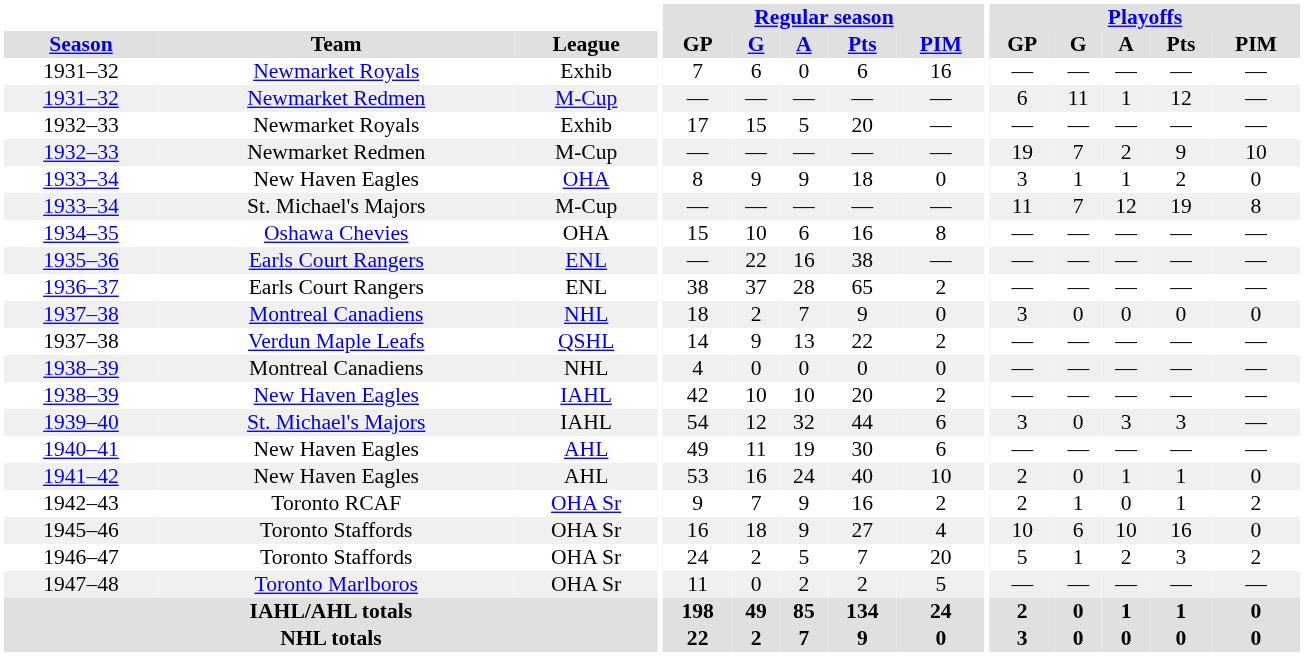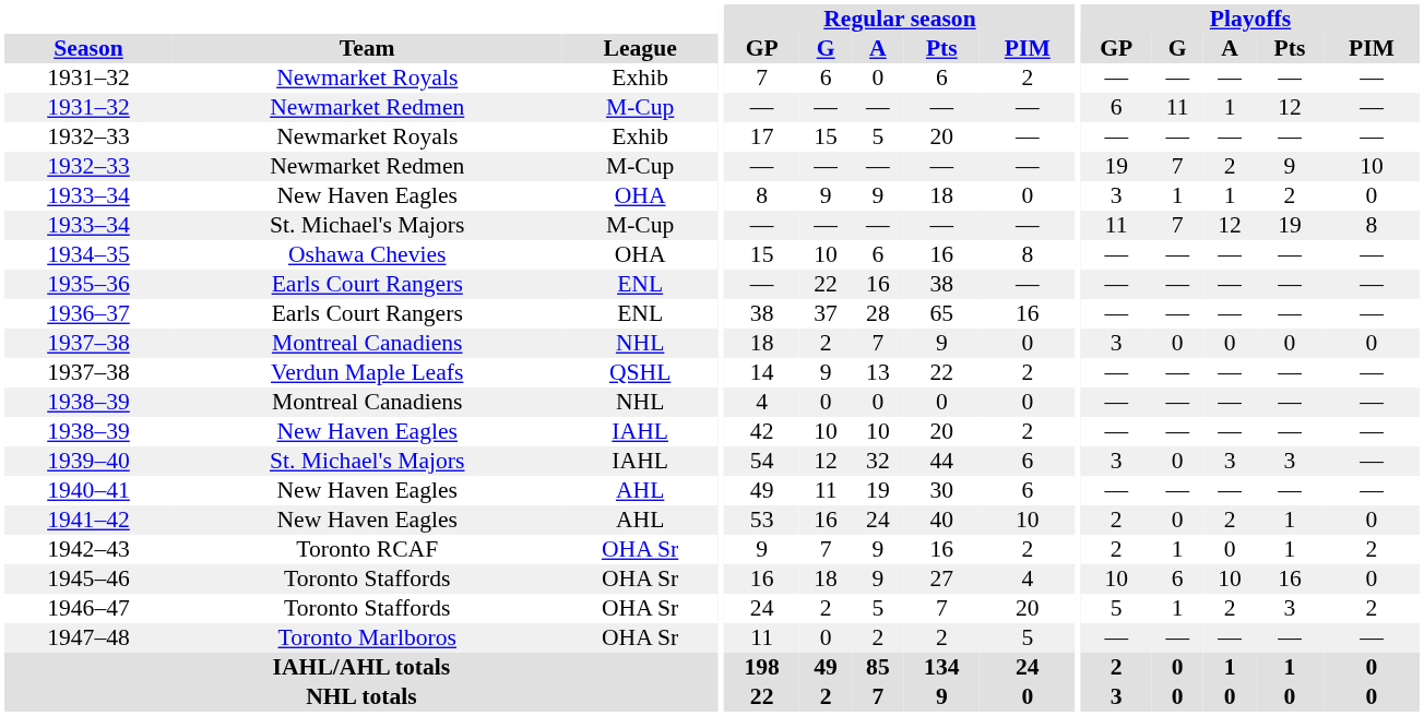 <table border="0" cellpadding="1" cellspacing="0" style="text-align:center; width:60em">
 <tr bgcolor="#e0e0e0">
 <th colspan="3" bgcolor="#ffffff"></th>
 <th rowspan="100" bgcolor="#ffffff"></th>
 <th colspan="5"><a href='#'>Regular season</a></th>
 <th rowspan="100" bgcolor="#ffffff"></th>
 <th colspan="5"><a href='#'>Playoffs</a></th>
 </tr>
 <tr bgcolor="#e0e0e0">
 <th><a href='#'>Season</a></th>
 <th>Team</th>
 <th>League</th>
 <th>GP</th>
 <th><a href='#'>G</a></th>
 <th><a href='#'>A</a></th>
 <th><a href='#'>Pts</a></th>
 <th><a href='#'>PIM</a></th>
 <th>GP</th>
 <th>G</th>
 <th>A</th>
 <th>Pts</th>
 <th>PIM</th>
 </tr>
 <tr>
 <td>1931–32</td>
 <td><a href='#'>Newmarket Royals</a></td>
 <td>Exhib</td>
 <td>7</td>
 <td>6</td>
 <td>0</td>
 <td>6</td>
-<td>16</td>
+<td>2</td>
 <td>—</td>
 <td>—</td>
 <td>—</td>
 <td>—</td>
 <td>—</td>
 </tr>
 <tr bgcolor="#f0f0f0">
 <td><a href='#'>1931–32</a></td>
 <td><a href='#'>Newmarket Redmen</a></td>
 <td><a href='#'>M-Cup</a></td>
 <td>—</td>
 <td>—</td>
 <td>—</td>
 <td>—</td>
 <td>—</td>
 <td>6</td>
 <td>11</td>
 <td>1</td>
 <td>12</td>
 <td>—</td>
 </tr>
 <tr>
 <td>1932–33</td>
 <td>Newmarket Royals</td>
 <td>Exhib</td>
 <td>17</td>
 <td>15</td>
 <td>5</td>
 <td>20</td>
 <td>—</td>
 <td>—</td>
 <td>—</td>
 <td>—</td>
 <td>—</td>
 <td>—</td>
 </tr>
 <tr bgcolor="#f0f0f0">
 <td><a href='#'>1932–33</a></td>
 <td>Newmarket Redmen</td>
 <td>M-Cup</td>
 <td>—</td>
 <td>—</td>
 <td>—</td>
 <td>—</td>
 <td>—</td>
 <td>19</td>
 <td>7</td>
 <td>2</td>
 <td>9</td>
 <td>10</td>
 </tr>
 <tr>
 <td><a href='#'>1933–34</a></td>
 <td>New Haven Eagles</td>
 <td><a href='#'>OHA</a></td>
 <td>8</td>
 <td>9</td>
 <td>9</td>
 <td>18</td>
 <td>0</td>
 <td>3</td>
 <td>1</td>
 <td>1</td>
 <td>2</td>
 <td>0</td>
 </tr>
 <tr bgcolor="#f0f0f0">
 <td><a href='#'>1933–34</a></td>
 <td>St. Michael's Majors</td>
 <td>M-Cup</td>
 <td>—</td>
 <td>—</td>
 <td>—</td>
 <td>—</td>
 <td>—</td>
 <td>11</td>
 <td>7</td>
 <td>12</td>
 <td>19</td>
 <td>8</td>
 </tr>
 <tr>
 <td><a href='#'>1934–35</a></td>
 <td><a href='#'>Oshawa Chevies</a></td>
 <td>OHA</td>
 <td>15</td>
 <td>10</td>
 <td>6</td>
 <td>16</td>
 <td>8</td>
 <td>—</td>
 <td>—</td>
 <td>—</td>
 <td>—</td>
 <td>—</td>
 </tr>
 <tr bgcolor="#f0f0f0">
 <td><a href='#'>1935–36</a></td>
 <td><a href='#'>Earls Court Rangers</a></td>
 <td><a href='#'>ENL</a></td>
 <td>—</td>
 <td>22</td>
 <td>16</td>
 <td>38</td>
 <td>—</td>
 <td>—</td>
 <td>—</td>
 <td>—</td>
 <td>—</td>
 <td>—</td>
 </tr>
 <tr>
 <td><a href='#'>1936–37</a></td>
 <td>Earls Court Rangers</td>
 <td>ENL</td>
 <td>38</td>
 <td>37</td>
 <td>28</td>
 <td>65</td>
-<td>2</td>
+<td>16</td>
 <td>—</td>
 <td>—</td>
 <td>—</td>
 <td>—</td>
 <td>—</td>
 </tr>
 <tr bgcolor="#f0f0f0">
 <td><a href='#'>1937–38</a></td>
 <td><a href='#'>Montreal Canadiens</a></td>
 <td><a href='#'>NHL</a></td>
 <td>18</td>
 <td>2</td>
 <td>7</td>
 <td>9</td>
 <td>0</td>
 <td>3</td>
 <td>0</td>
 <td>0</td>
 <td>0</td>
 <td>0</td>
 </tr>
 <tr>
 <td>1937–38</td>
 <td><a href='#'>Verdun Maple Leafs</a></td>
 <td><a href='#'>QSHL</a></td>
 <td>14</td>
 <td>9</td>
 <td>13</td>
 <td>22</td>
 <td>2</td>
 <td>—</td>
 <td>—</td>
 <td>—</td>
 <td>—</td>
 <td>—</td>
 </tr>
 <tr bgcolor="#f0f0f0">
 <td><a href='#'>1938–39</a></td>
 <td>Montreal Canadiens</td>
 <td>NHL</td>
 <td>4</td>
 <td>0</td>
 <td>0</td>
 <td>0</td>
 <td>0</td>
 <td>—</td>
 <td>—</td>
 <td>—</td>
 <td>—</td>
 <td>—</td>
 </tr>
 <tr>
 <td><a href='#'>1938–39</a></td>
 <td><a href='#'>New Haven Eagles</a></td>
 <td><a href='#'>IAHL</a></td>
 <td>42</td>
 <td>10</td>
 <td>10</td>
 <td>20</td>
 <td>2</td>
 <td>—</td>
 <td>—</td>
 <td>—</td>
 <td>—</td>
 <td>—</td>
 </tr>
 <tr bgcolor="#f0f0f0">
 <td><a href='#'>1939–40</a></td>
 <td><a href='#'>St. Michael's Majors</a></td>
 <td>IAHL</td>
 <td>54</td>
 <td>12</td>
 <td>32</td>
 <td>44</td>
 <td>6</td>
 <td>3</td>
 <td>0</td>
 <td>3</td>
 <td>3</td>
 <td>—</td>
 </tr>
 <tr>
 <td><a href='#'>1940–41</a></td>
 <td>New Haven Eagles</td>
 <td><a href='#'>AHL</a></td>
 <td>49</td>
 <td>11</td>
 <td>19</td>
 <td>30</td>
 <td>6</td>
 <td>—</td>
 <td>—</td>
 <td>—</td>
 <td>—</td>
 <td>—</td>
 </tr>
 <tr bgcolor="#f0f0f0">
 <td><a href='#'>1941–42</a></td>
 <td>New Haven Eagles</td>
 <td>AHL</td>
 <td>53</td>
 <td>16</td>
 <td>24</td>
 <td>40</td>
 <td>10</td>
 <td>2</td>
 <td>0</td>
-<td>1</td>
+<td>2</td>
 <td>1</td>
 <td>0</td>
 </tr>
 <tr>
 <td>1942–43</td>
 <td>Toronto RCAF</td>
 <td><a href='#'>OHA Sr</a></td>
 <td>9</td>
 <td>7</td>
 <td>9</td>
 <td>16</td>
 <td>2</td>
 <td>2</td>
 <td>1</td>
 <td>0</td>
 <td>1</td>
 <td>2</td>
 </tr>
 <tr bgcolor="#f0f0f0">
 <td>1945–46</td>
 <td>Toronto Staffords</td>
 <td>OHA Sr</td>
 <td>16</td>
 <td>18</td>
 <td>9</td>
 <td>27</td>
 <td>4</td>
 <td>10</td>
 <td>6</td>
 <td>10</td>
 <td>16</td>
 <td>0</td>
 </tr>
 <tr>
 <td>1946–47</td>
 <td>Toronto Staffords</td>
 <td>OHA Sr</td>
 <td>24</td>
 <td>2</td>
 <td>5</td>
 <td>7</td>
 <td>20</td>
 <td>5</td>
 <td>1</td>
 <td>2</td>
 <td>3</td>
 <td>2</td>
 </tr>
 <tr bgcolor="#f0f0f0">
 <td>1947–48</td>
 <td><a href='#'>Toronto Marlboros</a></td>
 <td>OHA Sr</td>
 <td>11</td>
 <td>0</td>
 <td>2</td>
 <td>2</td>
 <td>5</td>
 <td>—</td>
 <td>—</td>
 <td>—</td>
 <td>—</td>
 <td>—</td>
 </tr>
 <tr bgcolor="#e0e0e0">
 <th colspan="3">IAHL/AHL totals</th>
 <th>198</th>
 <th>49</th>
 <th>85</th>
 <th>134</th>
 <th>24</th>
 <th>2</th>
 <th>0</th>
 <th>1</th>
 <th>1</th>
 <th>0</th>
 </tr>
 <tr bgcolor="#e0e0e0">
 <th colspan="3">NHL totals</th>
 <th>22</th>
 <th>2</th>
 <th>7</th>
 <th>9</th>
 <th>0</th>
 <th>3</th>
 <th>0</th>
 <th>0</th>
 <th>0</th>
 <th>0</th>
 </tr>
 </table>
